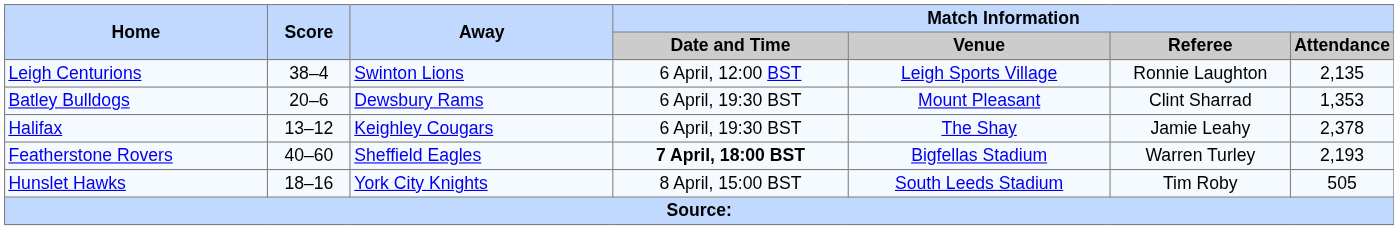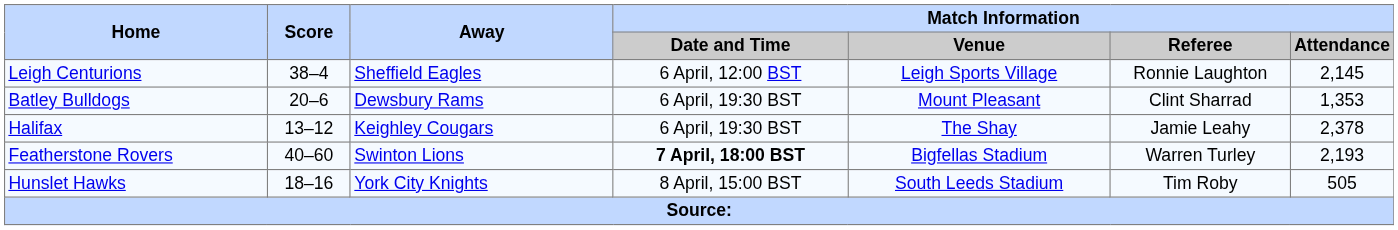 <table border="1" cellpadding="3" cellspacing="0" style="border-collapse:collapse; text-align:center; width:100%;">
 <tr style="background:#c1d8ff;">
 <th rowspan="2" style="width:19%;">Home</th>
 <th rowspan="2" style="width:6%;">Score</th>
 <th rowspan="2" style="width:19%;">Away</th>
 <th colspan=6>Match Information</th>
 </tr>
 <tr style="background:#ccc;">
 <th width=17%>Date and Time</th>
 <th width=19%>Venue</th>
 <th width=13%>Referee</th>
 <th width=7%>Attendance</th>
 </tr>
 <tr style="background:#f5faff;">
 <td align=left> <a href='#'>Leigh Centurions</a></td>
 <td>38–4</td>
-<td align=left> <a href='#'>Swinton Lions</a></td>
+<td align=left> <a href='#'>Sheffield Eagles</a></td>
 <td>6 April, 12:00 <a href='#'>BST</a></td>
 <td><a href='#'>Leigh Sports Village</a></td>
 <td>Ronnie Laughton</td>
-<td>2,135</td>
+<td>2,145</td>
 </tr>
 <tr style="background:#f5faff;">
 <td align=left> <a href='#'>Batley Bulldogs</a></td>
 <td>20–6</td>
 <td align=left> <a href='#'>Dewsbury Rams</a></td>
 <td>6 April, 19:30 BST</td>
 <td><a href='#'>Mount Pleasant</a></td>
 <td>Clint Sharrad</td>
 <td>1,353</td>
 </tr>
 <tr style="background:#f5faff;">
 <td align=left> <a href='#'>Halifax</a></td>
 <td>13–12</td>
 <td align=left> <a href='#'>Keighley Cougars</a></td>
 <td>6 April, 19:30 BST</td>
 <td><a href='#'>The Shay</a></td>
 <td>Jamie Leahy</td>
 <td>2,378</td>
 </tr>
 <tr style="background:#f5faff;">
 <td align=left> <a href='#'>Featherstone Rovers</a></td>
 <td>40–60</td>
-<td align=left> <a href='#'>Sheffield Eagles</a></td>
+<td align=left> <a href='#'>Swinton Lions</a></td>
 <td><strong>7 April, 18:00 BST</strong></td>
 <td><a href='#'>Bigfellas Stadium</a></td>
 <td>Warren Turley</td>
 <td>2,193</td>
 </tr>
 <tr style="background:#f5faff;">
 <td align=left> <a href='#'>Hunslet Hawks</a></td>
 <td>18–16</td>
 <td align=left> <a href='#'>York City Knights</a></td>
 <td>8 April, 15:00 BST</td>
 <td><a href='#'>South Leeds Stadium</a></td>
 <td>Tim Roby</td>
 <td>505</td>
 </tr>
 <tr style="background:#c1d8ff;">
 <th colspan=12>Source:</th>
 </tr>
 </table>
